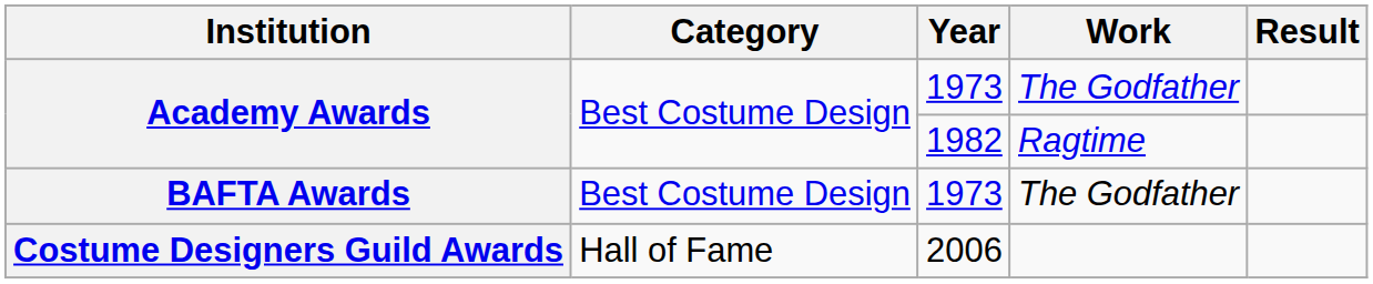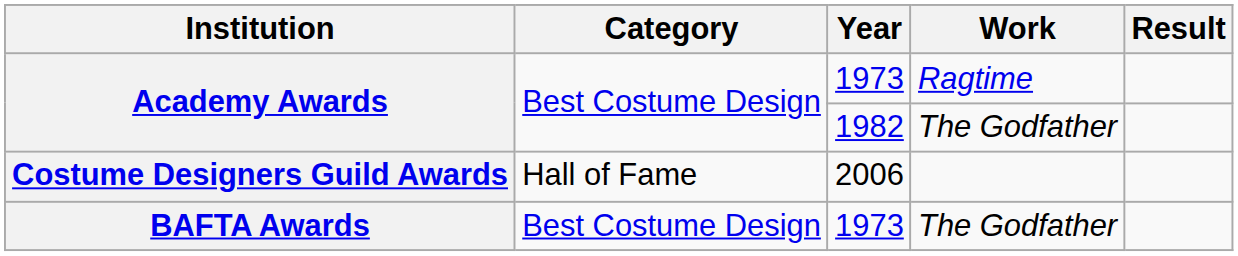 <table class="wikitable sortable">
 <tr>
 <th>Institution</th>
 <th>Category</th>
 <th>Year</th>
 <th>Work</th>
 <th>Result</th>
 </tr>
 <tr>
 <th rowspan="2"><a href='#'>Academy Awards</a></th>
 <td rowspan="2"><a href='#'>Best Costume Design</a></td>
 <td><a href='#'>1973</a></td>
-<td><em><a href='#'>The Godfather</a></em></td>
+<td><em><a href='#'>Ragtime</a></em></td>
 <td></td>
 </tr>
 <tr>
 <td><a href='#'>1982</a></td>
-<td><em><a href='#'>Ragtime</a></em></td>
-<td></td>
-</tr>
-<tr>
-<th><a href='#'>BAFTA Awards</a></th>
-<td><a href='#'>Best Costume Design</a></td>
-<td><a href='#'>1973</a></td>
 <td><em>The Godfather</em></td>
 <td></td>
 </tr>
 <tr>
 <th><a href='#'>Costume Designers Guild Awards</a></th>
 <td>Hall of Fame</td>
 <td>2006</td>
 <td></td>
 <td></td>
 </tr>
+<tr>
+<th><a href='#'>BAFTA Awards</a></th>
+<td><a href='#'>Best Costume Design</a></td>
+<td><a href='#'>1973</a></td>
+<td><em>The Godfather</em></td>
+<td></td>
+</tr>
 </table>
